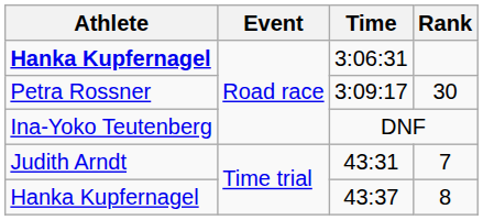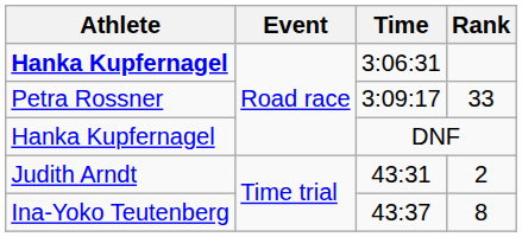 <table class=wikitable style="font-size:90%">
 <tr>
 <th>Athlete</th>
 <th>Event</th>
 <th>Time</th>
 <th>Rank</th>
 </tr>
 <tr>
 <td align=left><strong><a href='#'>Hanka Kupfernagel</a></strong></td>
 <td align=left rowspan=3><a href='#'>Road race</a></td>
 <td align=center>3:06:31</td>
 <td align=center></td>
 </tr>
 <tr>
 <td align=left><a href='#'>Petra Rossner</a></td>
 <td align=center>3:09:17</td>
-<td align=center>30</td>
+<td align=center>33</td>
 </tr>
 <tr>
-<td align=left><a href='#'>Ina-Yoko Teutenberg</a></td>
+<td align=left><a href='#'>Hanka Kupfernagel</a></td>
 <td align=center colspan=2>DNF</td>
 </tr>
 <tr>
 <td align=left><a href='#'>Judith Arndt</a></td>
 <td align=left rowspan=2><a href='#'>Time trial</a></td>
 <td align=center>43:31</td>
-<td align=center>7</td>
+<td align=center>2</td>
 </tr>
 <tr>
-<td align=left><a href='#'>Hanka Kupfernagel</a></td>
+<td align=left><a href='#'>Ina-Yoko Teutenberg</a></td>
 <td align=center>43:37</td>
 <td align=center>8</td>
 </tr>
 </table>
